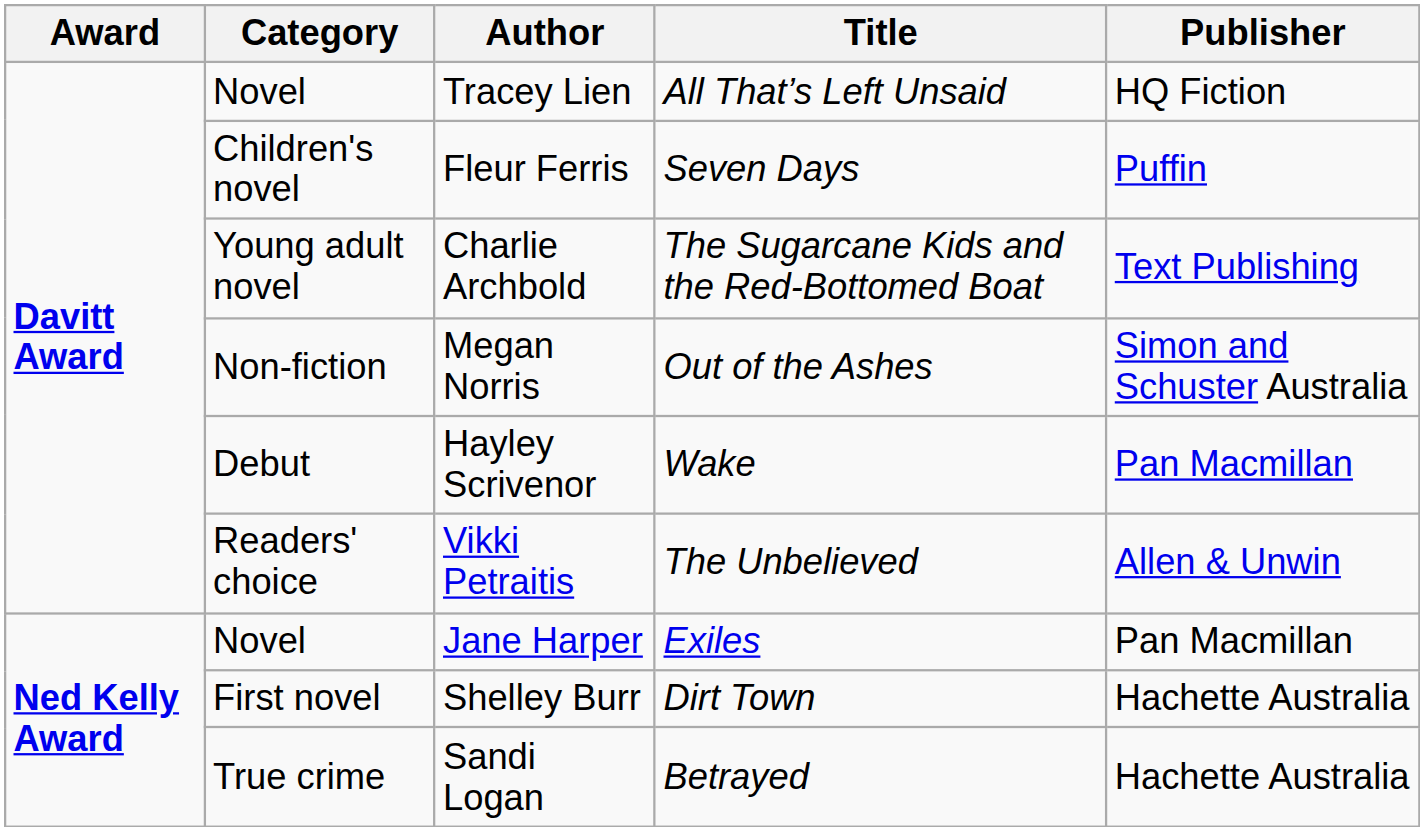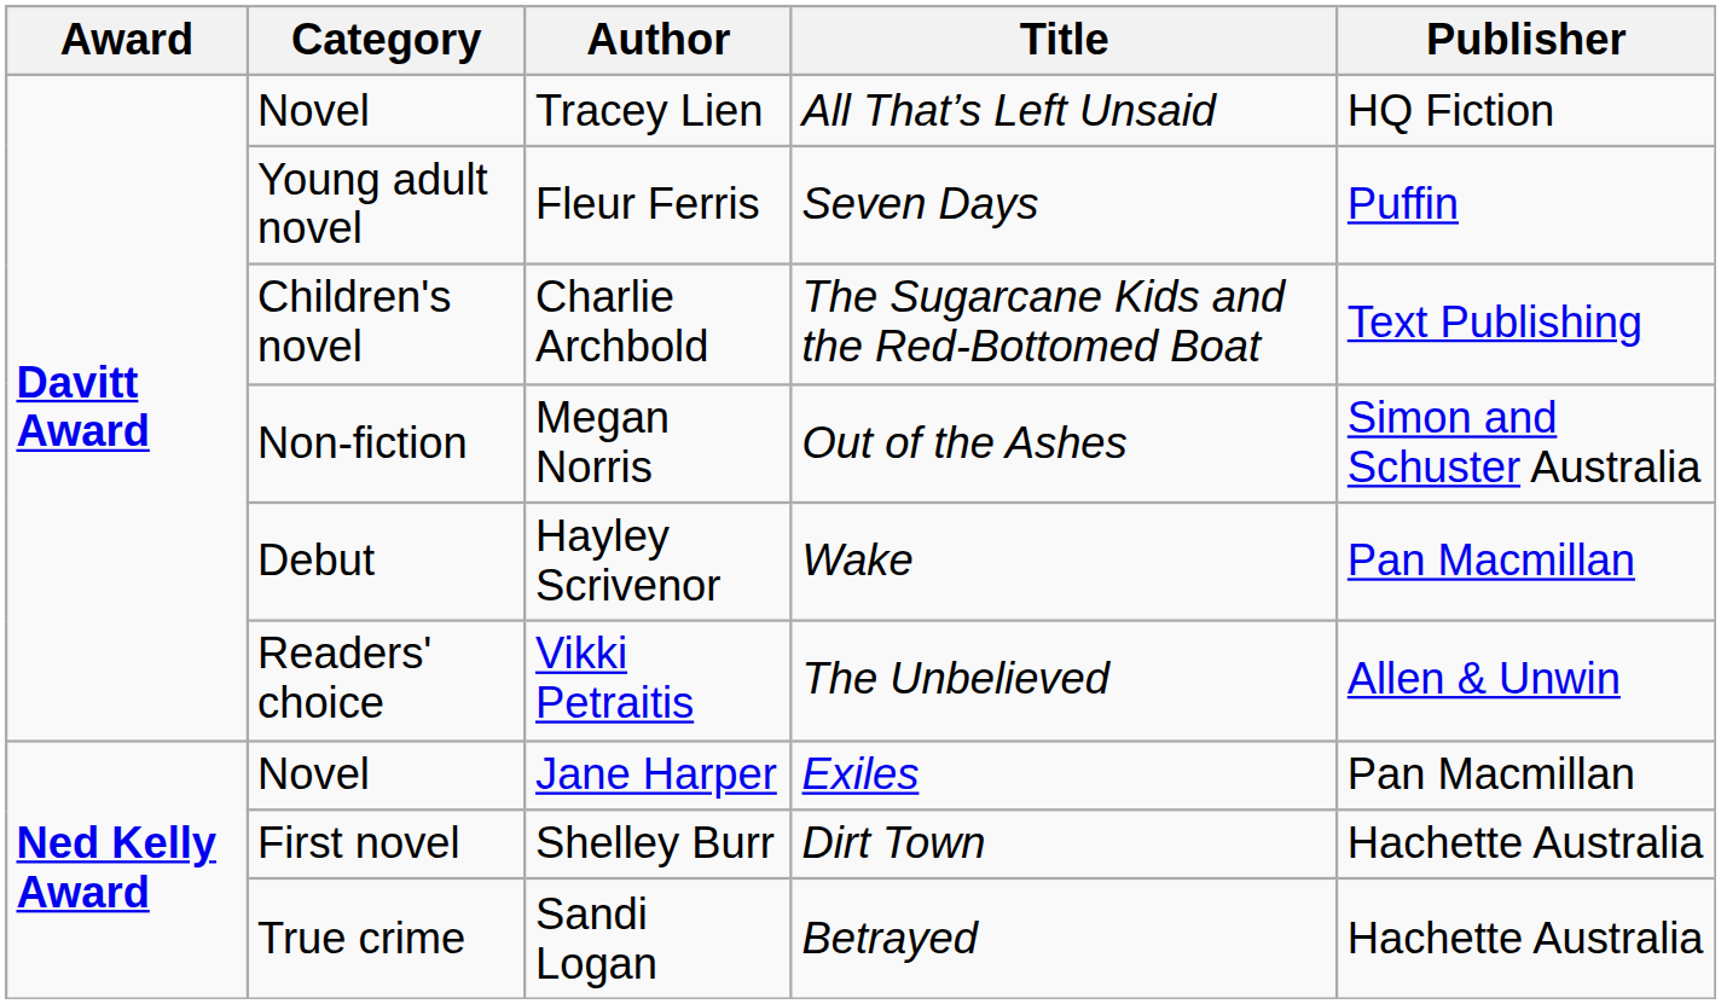 <table class="wikitable" width=100%>
 <tr>
 <th>Award</th>
 <th>Category</th>
 <th>Author</th>
 <th>Title</th>
 <th>Publisher</th>
 </tr>
 <tr>
 <td rowspan=6><strong><a href='#'>Davitt Award</a></strong></td>
 <td>Novel</td>
 <td>Tracey Lien</td>
 <td><em>All That’s Left Unsaid</em></td>
 <td>HQ Fiction</td>
 </tr>
 <tr>
-<td>Children's novel</td>
+<td>Young adult novel</td>
 <td>Fleur Ferris</td>
 <td><em>Seven Days</em></td>
 <td><a href='#'>Puffin</a></td>
 </tr>
 <tr>
-<td>Young adult novel</td>
+<td>Children's novel</td>
 <td>Charlie Archbold</td>
 <td><em>The Sugarcane Kids and the Red-Bottomed Boat</em></td>
 <td><a href='#'>Text Publishing</a></td>
 </tr>
 <tr>
 <td>Non-fiction</td>
 <td>Megan Norris</td>
 <td><em>Out of the Ashes</em></td>
 <td><a href='#'>Simon and Schuster</a> Australia</td>
 </tr>
 <tr>
 <td>Debut</td>
 <td>Hayley Scrivenor</td>
 <td><em>Wake</em></td>
 <td><a href='#'>Pan Macmillan</a></td>
 </tr>
 <tr>
 <td>Readers' choice</td>
 <td><a href='#'>Vikki Petraitis</a></td>
 <td><em>The Unbelieved</em></td>
 <td><a href='#'>Allen & Unwin</a></td>
 </tr>
 <tr>
 <td rowspan=3><strong><a href='#'>Ned Kelly Award</a></strong></td>
 <td>Novel</td>
 <td><a href='#'>Jane Harper</a></td>
 <td><em><a href='#'>Exiles</a></em></td>
 <td>Pan Macmillan</td>
 </tr>
 <tr>
 <td>First novel</td>
 <td>Shelley Burr</td>
 <td><em>Dirt Town</em></td>
 <td>Hachette Australia</td>
 </tr>
 <tr>
 <td>True crime</td>
 <td>Sandi Logan</td>
 <td><em>Betrayed</em></td>
 <td>Hachette Australia</td>
 </tr>
 <tr>
 </tr>
 </table>
